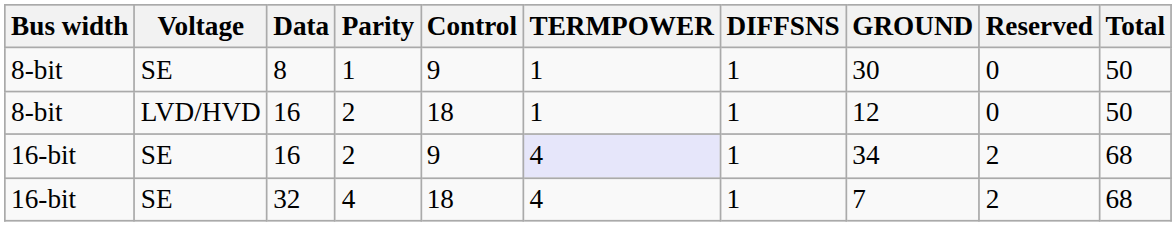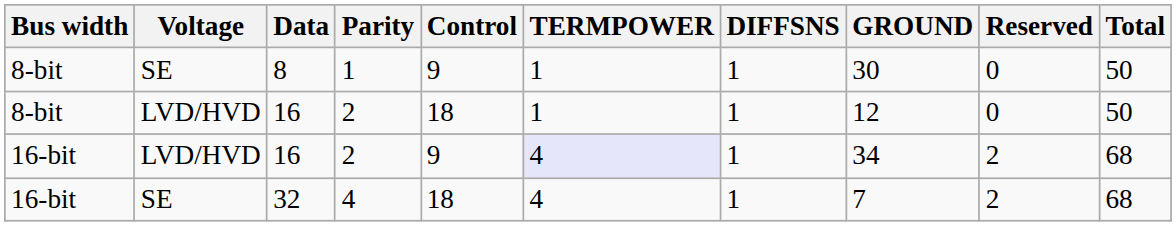 <table class="wikitable">
 <tr>
 <th>Bus width</th>
 <th>Voltage</th>
 <th>Data</th>
 <th>Parity</th>
 <th>Control</th>
 <th>TERMPOWER</th>
 <th>DIFFSNS</th>
 <th>GROUND</th>
 <th>Reserved</th>
 <th>Total</th>
 </tr>
 <tr>
 <td>8-bit</td>
 <td>SE</td>
 <td>8</td>
 <td>1</td>
 <td>9</td>
 <td>1</td>
 <td>1</td>
 <td>30</td>
 <td>0</td>
 <td>50</td>
 </tr>
 <tr>
 <td>8-bit</td>
 <td>LVD/HVD</td>
 <td>16</td>
 <td>2</td>
 <td>18</td>
 <td>1</td>
 <td>1</td>
 <td>12</td>
 <td>0</td>
 <td>50</td>
 </tr>
 <tr>
 <td>16-bit</td>
-<td>SE</td>
+<td>LVD/HVD</td>
 <td>16</td>
 <td>2</td>
 <td>9</td>
 <td style="background: lavender;">4</td>
 <td>1</td>
 <td>34</td>
 <td>2</td>
 <td>68</td>
 </tr>
 <tr>
 <td>16-bit</td>
 <td>SE</td>
 <td>32</td>
 <td>4</td>
 <td>18</td>
 <td>4</td>
 <td>1</td>
 <td>7</td>
 <td>2</td>
 <td>68</td>
 </tr>
 </table>
